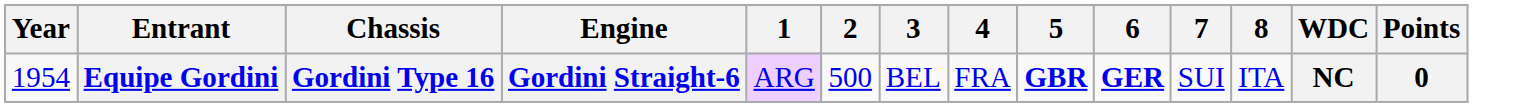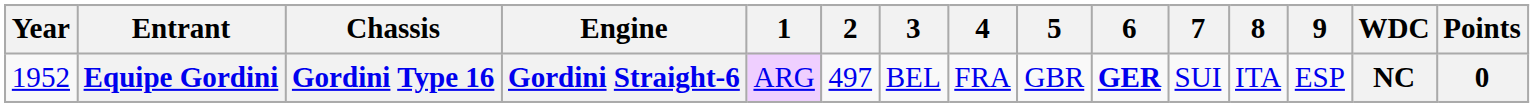 <table class="wikitable" style="text-align:center; font-size:90%">
 <tr>
 <th>Year</th>
 <th>Entrant</th>
 <th>Chassis</th>
 <th>Engine</th>
 <th>1</th>
 <th>2</th>
 <th>3</th>
 <th>4</th>
 <th>5</th>
 <th>6</th>
 <th>7</th>
 <th>8</th>
+<th>9</th>
 <th>WDC</th>
 <th>Points</th>
 </tr>
 <tr>
-<td><a href='#'>1954</a></td>
+<td><a href='#'>1952</a></td>
 <th><a href='#'>Equipe Gordini</a></th>
 <th><a href='#'>Gordini</a> <a href='#'>Type 16</a></th>
 <th><a href='#'>Gordini</a> <a href='#'>Straight-6</a></th>
 <td style="background:#EFCFFF;"><a href='#'>ARG</a><br></td>
-<td><a href='#'>500</a></td>
+<td><a href='#'>497</a></td>
 <td><a href='#'>BEL</a></td>
 <td><a href='#'>FRA</a></td>
-<td><strong><a href='#'>GBR</a></strong></td>
+<td><a href='#'>GBR</a></td>
 <td><strong><a href='#'>GER</a></strong></td>
 <td><a href='#'>SUI</a></td>
 <td><a href='#'>ITA</a></td>
+<td><a href='#'>ESP</a></td>
 <th>NC</th>
 <th>0</th>
 </tr>
 </table>
